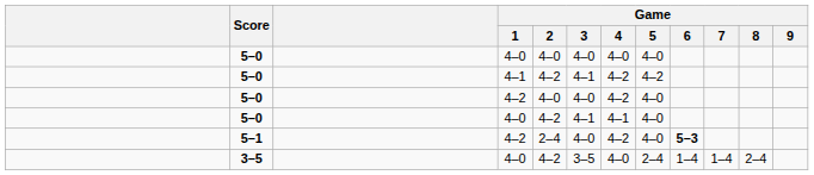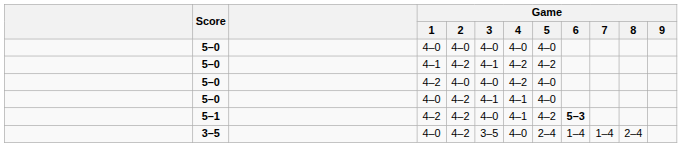 <table class="wikitable" style="text-align: center;">
 <tr>
 <th rowspan=2 align="right" width="270"></th>
 <th rowspan=2 width="45">Score</th>
 <th rowspan=2 align="left" width="270"></th>
 <th colspan=9>Game</th>
 </tr>
 <tr>
 <th width="35">1</th>
 <th width="35">2</th>
 <th width="35">3</th>
 <th width="35">4</th>
 <th width="35">5</th>
 <th width="35">6</th>
 <th width="35">7</th>
 <th width="35">8</th>
 <th width="35">9</th>
 </tr>
 <tr>
 <td align=left><strong><br></strong></td>
 <td align=center><strong>5–0</strong></td>
 <td align=left><br></td>
 <td>4–0</td>
 <td>4–0</td>
 <td>4–0</td>
 <td>4–0</td>
 <td>4–0</td>
 <td></td>
 <td></td>
 <td></td>
 <td></td>
 </tr>
 <tr>
 <td align=left><strong><br></strong></td>
 <td align=center><strong>5–0</strong></td>
 <td align=left><br></td>
 <td>4–1</td>
 <td>4–2</td>
 <td>4–1</td>
 <td>4–2</td>
 <td>4–2</td>
 <td></td>
 <td></td>
 <td></td>
 <td></td>
 </tr>
 <tr>
 <td align=left><strong><br></strong></td>
 <td align=center><strong>5–0</strong></td>
 <td align=left><br></td>
 <td>4–2</td>
 <td>4–0</td>
 <td>4–0</td>
 <td>4–2</td>
 <td>4–0</td>
 <td></td>
 <td></td>
 <td></td>
 <td></td>
 </tr>
 <tr>
 <td align=left><strong><br></strong></td>
 <td align=center><strong>5–0</strong></td>
 <td align=left><br></td>
 <td>4–0</td>
 <td>4–2</td>
 <td>4–1</td>
 <td>4–1</td>
 <td>4–0</td>
 <td></td>
 <td></td>
 <td></td>
 <td></td>
 </tr>
 <tr>
 <td align=left><strong><br></strong></td>
 <td align=center><strong>5–1</strong></td>
 <td align=left><br></td>
 <td>4–2</td>
-<td>2–4</td>
-<td>4–0</td>
 <td>4–2</td>
 <td>4–0</td>
+<td>4–1</td>
+<td>4–2</td>
 <td><strong>5–3</strong></td>
 <td></td>
 <td></td>
 <td></td>
 </tr>
 <tr>
 <td align=left><br></td>
 <td align=center><strong>3–5</strong></td>
 <td align=left><strong><br></strong></td>
 <td>4–0</td>
 <td>4–2</td>
 <td>3–5</td>
 <td>4–0</td>
 <td>2–4</td>
 <td>1–4</td>
 <td>1–4</td>
 <td>2–4</td>
 <td></td>
 </tr>
 </table>
